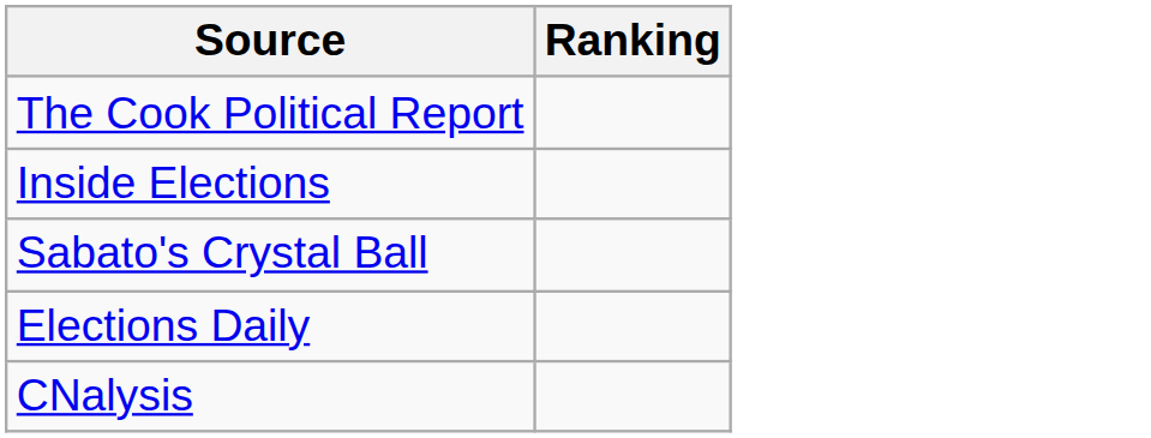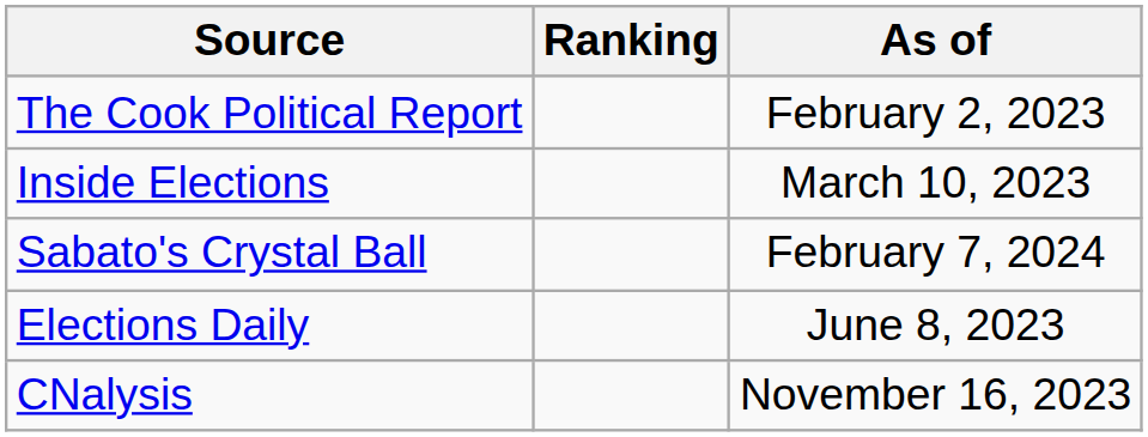 <table class="wikitable" style="text-align:center">
 <tr>
 <th>Source</th>
 <th>Ranking</th>
+<th>As of</th>
 </tr>
 <tr>
 <td align=left><a href='#'>The Cook Political Report</a></td>
 <td></td>
+<td>February 2, 2023</td>
 </tr>
 <tr>
 <td align=left><a href='#'>Inside Elections</a></td>
 <td></td>
+<td>March 10, 2023</td>
 </tr>
 <tr>
 <td align=left><a href='#'>Sabato's Crystal Ball</a></td>
 <td></td>
+<td>February 7, 2024</td>
 </tr>
 <tr>
 <td align=left><a href='#'>Elections Daily</a></td>
 <td></td>
+<td>June 8, 2023</td>
 </tr>
 <tr>
 <td align=left><a href='#'>CNalysis</a></td>
 <td></td>
+<td>November 16, 2023</td>
 </tr>
 </table>
